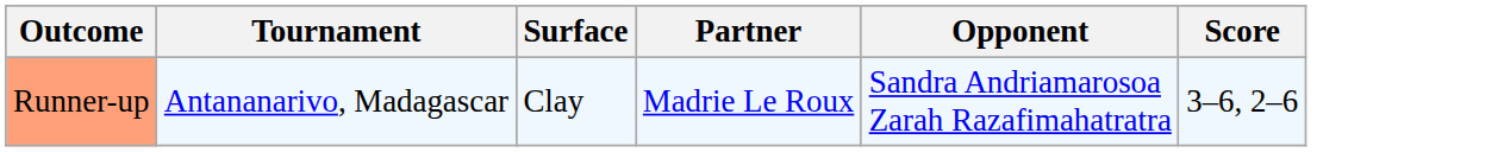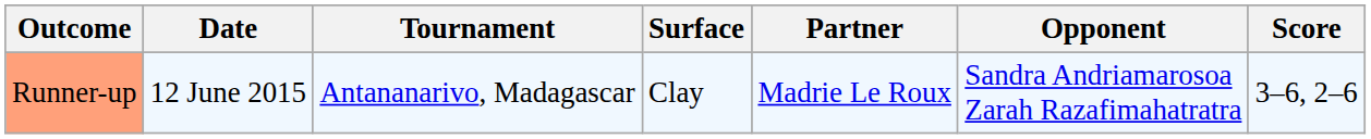 <table class="sortable wikitable" style=font-size:97%>
 <tr>
 <th>Outcome</th>
+<th>Date</th>
 <th>Tournament</th>
 <th>Surface</th>
 <th>Partner</th>
 <th>Opponent</th>
 <th>Score</th>
 </tr>
 <tr style="background:#f0f8ff;">
 <td style="background:#ffa07a;">Runner-up</td>
+<td>12 June 2015</td>
 <td><a href='#'>Antananarivo</a>, Madagascar</td>
 <td>Clay</td>
 <td> <a href='#'>Madrie Le Roux</a></td>
 <td> <a href='#'>Sandra Andriamarosoa</a> <br>  <a href='#'>Zarah Razafimahatratra</a></td>
 <td>3–6, 2–6</td>
 </tr>
 </table>
